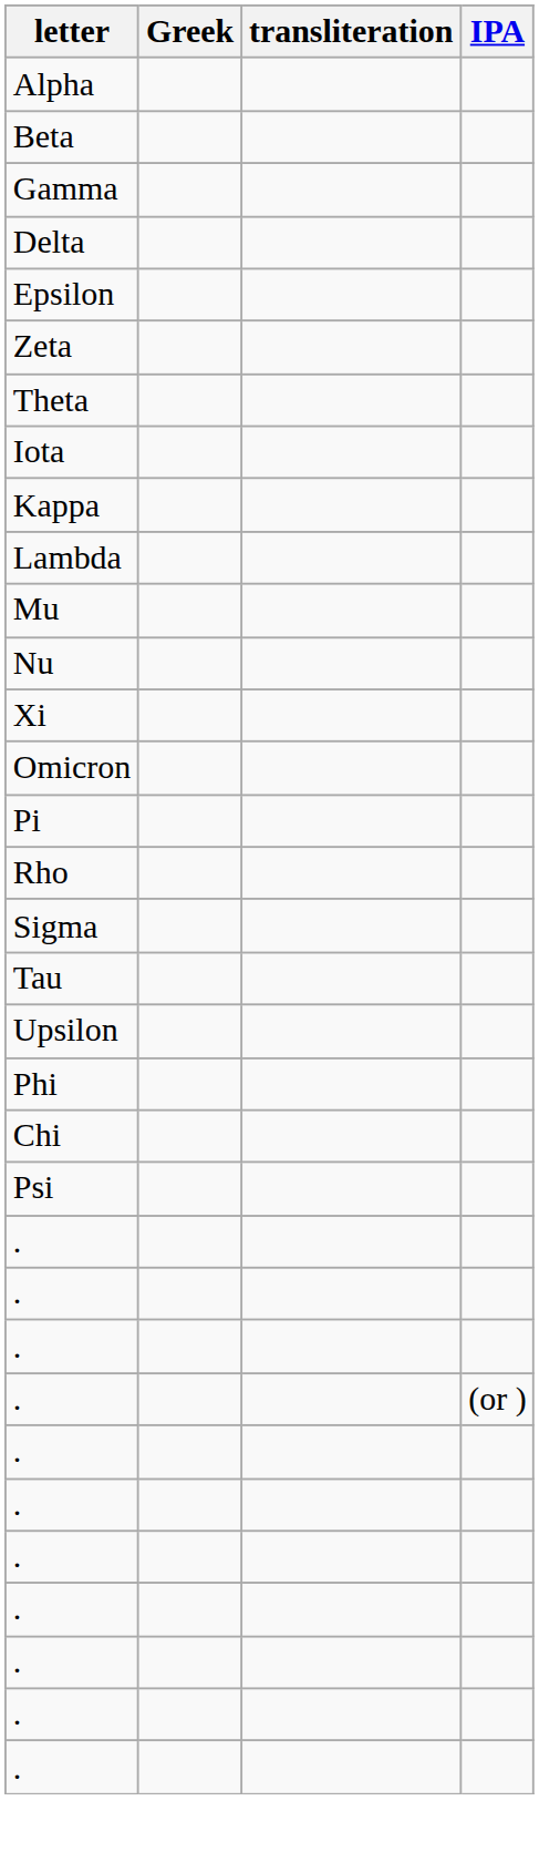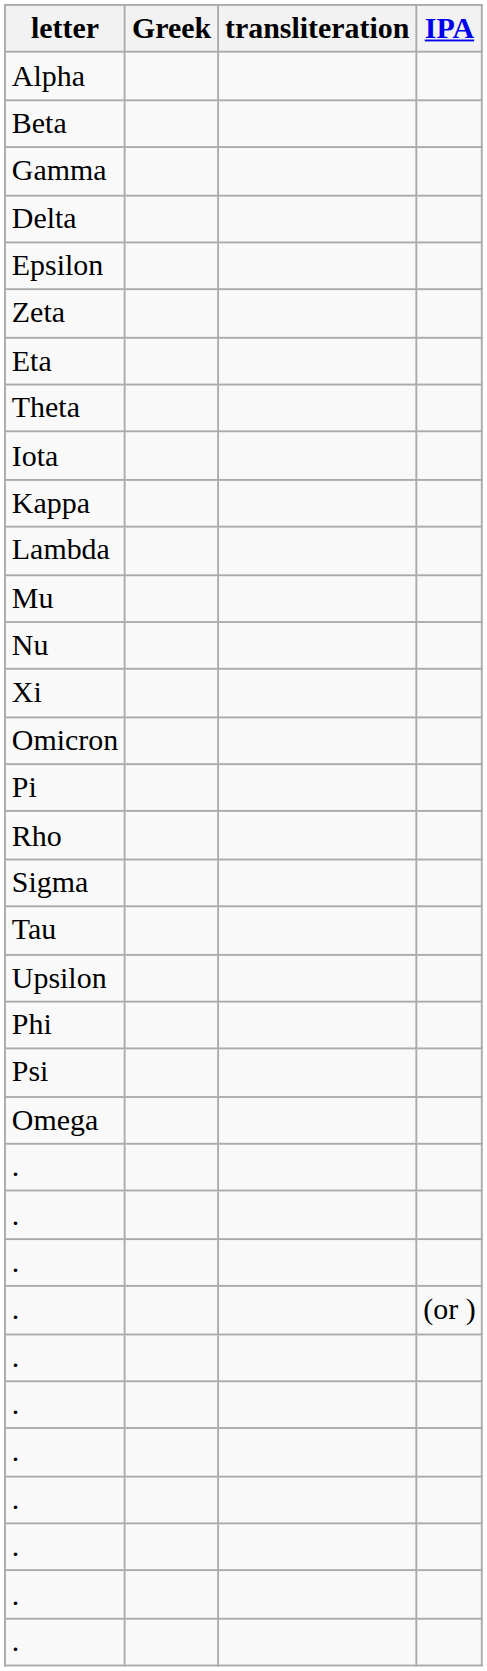 <table class="wikitable">
 <tr>
 <th>letter</th>
 <th>Greek</th>
 <th>transliteration</th>
 <th><a href='#'>IPA</a></th>
 </tr>
 <tr>
 <td>Alpha</td>
 <td></td>
 <td></td>
 <td></td>
 </tr>
 <tr>
 <td>Beta</td>
 <td></td>
 <td></td>
 <td></td>
 </tr>
 <tr>
 <td>Gamma</td>
 <td></td>
 <td></td>
 <td></td>
 </tr>
 <tr>
 <td>Delta</td>
 <td></td>
 <td></td>
 <td></td>
 </tr>
 <tr>
 <td>Epsilon</td>
 <td></td>
 <td></td>
 <td></td>
 </tr>
 <tr>
 <td>Zeta</td>
+<td></td>
+<td></td>
+<td></td>
+</tr>
+<tr>
+<td>Eta</td>
 <td></td>
 <td></td>
 <td></td>
 </tr>
 <tr>
 <td>Theta</td>
 <td></td>
 <td></td>
 <td></td>
 </tr>
 <tr>
 <td>Iota</td>
 <td></td>
 <td></td>
 <td></td>
 </tr>
 <tr>
 <td>Kappa</td>
 <td></td>
 <td></td>
 <td></td>
 </tr>
 <tr>
 <td>Lambda</td>
 <td></td>
 <td></td>
 <td></td>
 </tr>
 <tr>
 <td>Mu</td>
 <td></td>
 <td></td>
 <td></td>
 </tr>
 <tr>
 <td>Nu</td>
 <td></td>
 <td></td>
 <td></td>
 </tr>
 <tr>
 <td>Xi</td>
 <td></td>
 <td></td>
 <td></td>
 </tr>
 <tr>
 <td>Omicron</td>
 <td></td>
 <td></td>
 <td></td>
 </tr>
 <tr>
 <td>Pi</td>
 <td></td>
 <td></td>
 <td></td>
 </tr>
 <tr>
 <td>Rho</td>
 <td></td>
 <td></td>
 <td></td>
 </tr>
 <tr>
 <td>Sigma</td>
 <td></td>
 <td></td>
 <td></td>
 </tr>
 <tr>
 <td>Tau</td>
 <td></td>
 <td></td>
 <td></td>
 </tr>
 <tr>
 <td>Upsilon</td>
 <td></td>
 <td></td>
 <td></td>
 </tr>
 <tr>
 <td>Phi</td>
 <td></td>
 <td></td>
 <td></td>
 </tr>
 <tr>
-<td>Chi</td>
+<td>Psi</td>
 <td></td>
 <td></td>
 <td></td>
 </tr>
 <tr>
-<td>Psi</td>
+<td>Omega</td>
 <td></td>
 <td></td>
 <td></td>
 </tr>
 <tr>
 <td>.</td>
 <td></td>
 <td></td>
 <td></td>
 </tr>
 <tr>
 <td>.</td>
 <td></td>
 <td></td>
 <td></td>
 </tr>
 <tr>
 <td>.</td>
 <td></td>
 <td></td>
 <td></td>
 </tr>
 <tr>
 <td>.</td>
 <td></td>
 <td></td>
 <td> (or )</td>
 </tr>
 <tr>
 <td>.</td>
 <td></td>
 <td></td>
 <td></td>
 </tr>
 <tr>
 <td>.</td>
 <td></td>
 <td></td>
 <td></td>
 </tr>
 <tr>
 <td>.</td>
 <td></td>
 <td></td>
 <td></td>
 </tr>
 <tr>
 <td>.</td>
 <td></td>
 <td></td>
 <td></td>
 </tr>
 <tr>
 <td>.</td>
 <td></td>
 <td></td>
 <td></td>
 </tr>
 <tr>
 <td>.</td>
 <td></td>
 <td></td>
 <td></td>
 </tr>
 <tr>
 <td>.</td>
 <td></td>
 <td></td>
 <td></td>
 </tr>
 </table>
